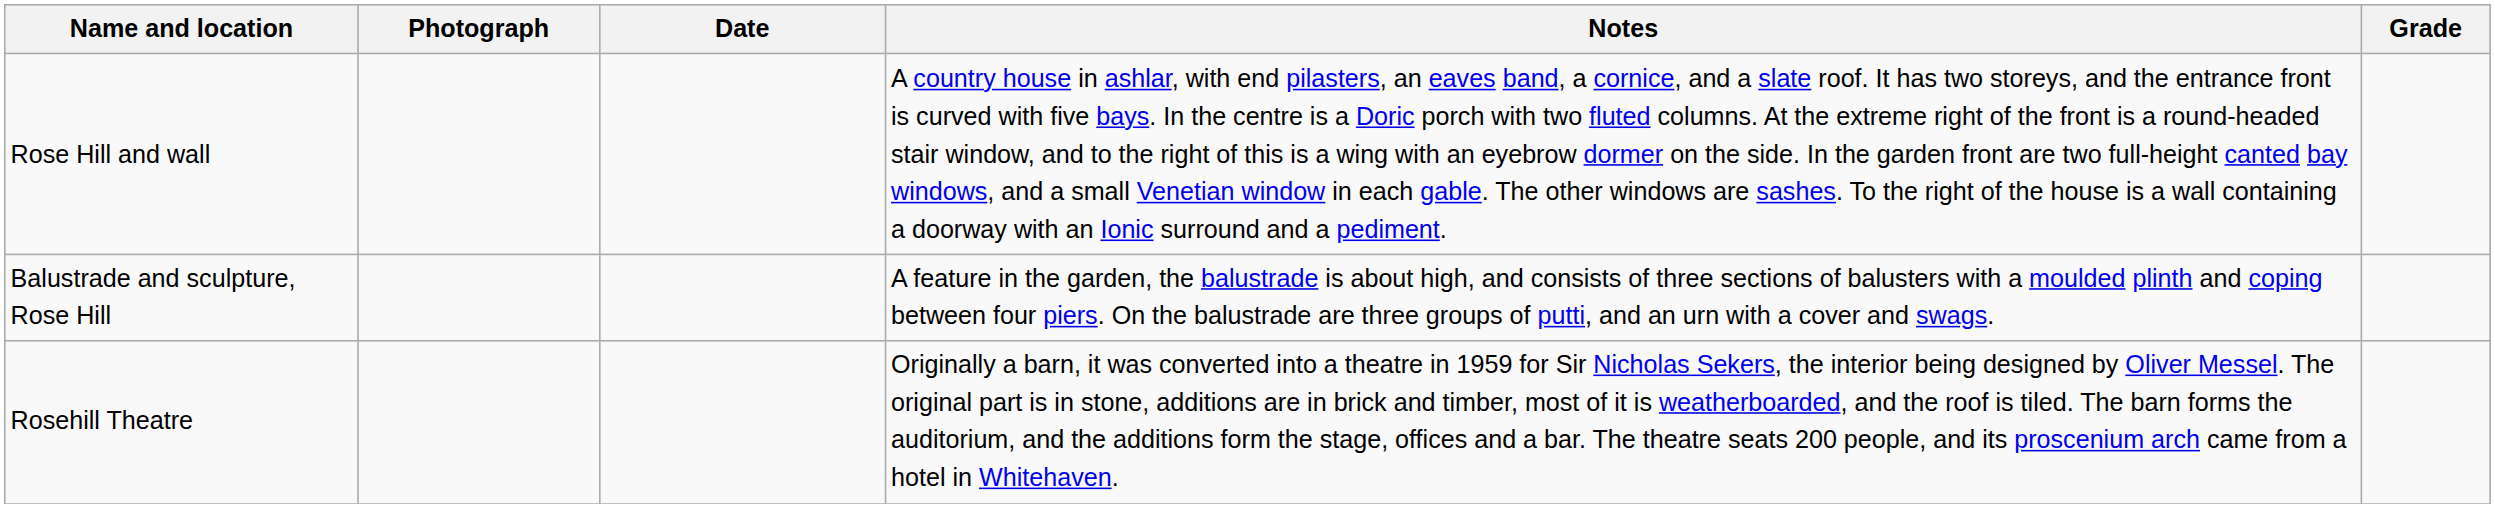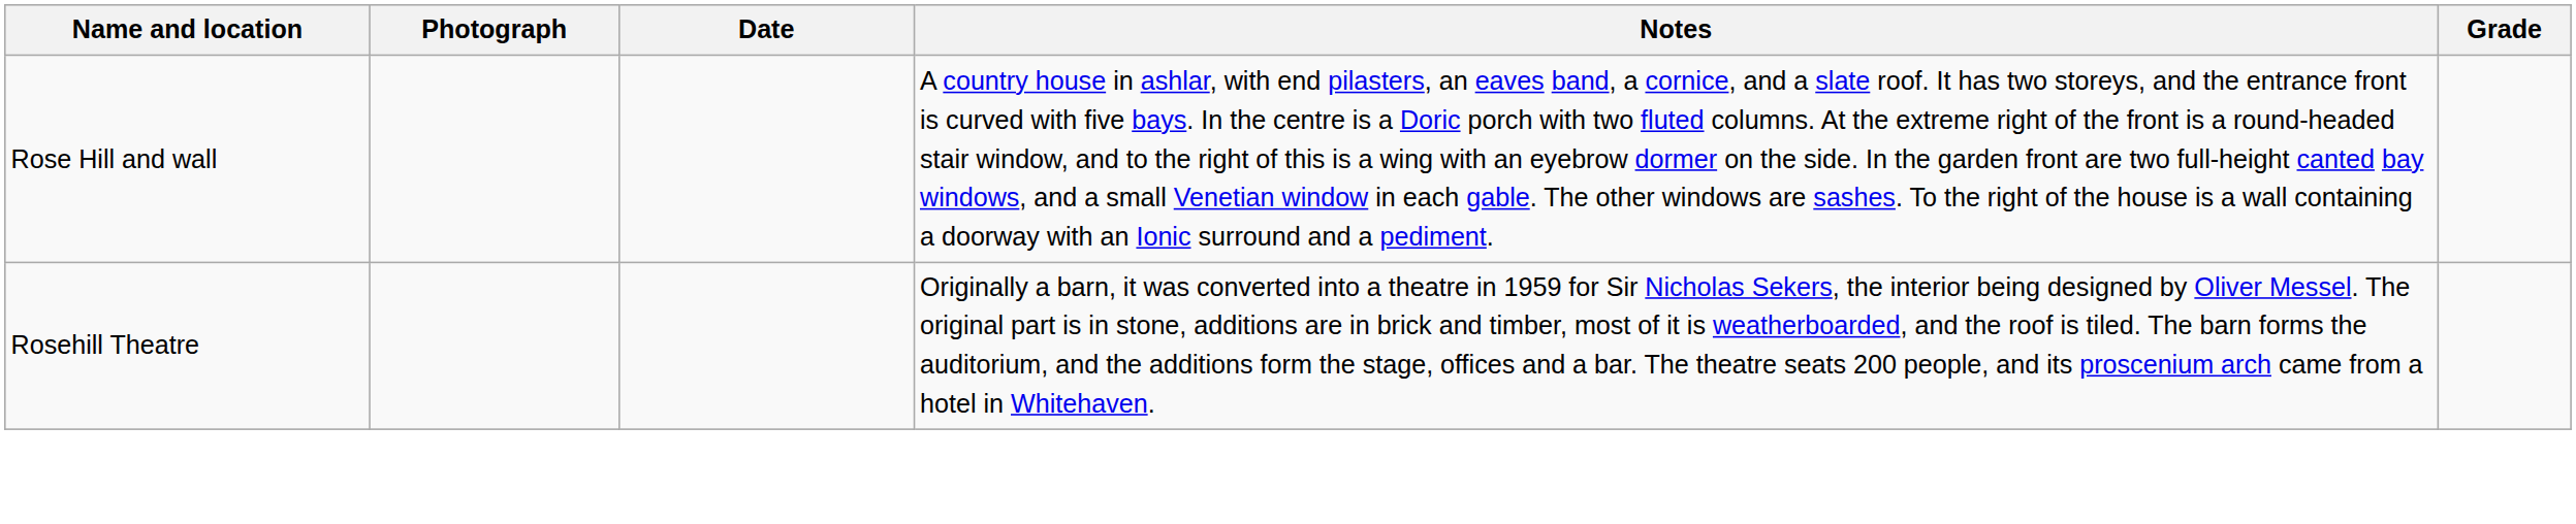 <table class="wikitable sortable plainrowheaders" style="width:100%; border:0; text-align:left; line-height:150%;">
 <tr>
 <th scope="col"  style="width:150px">Name and location</th>
 <th scope="col"  style="width:100px" class="unsortable">Photograph</th>
 <th scope="col"  style="width:120px">Date</th>
 <th scope="col"  style="width:650px" class="unsortable">Notes</th>
 <th scope="col"  style="width:50px">Grade</th>
 </tr>
 <tr>
 <td>Rose Hill and wall<br><small></small></td>
 <td></td>
 <td align="center"></td>
 <td>A <a href='#'>country house</a> in <a href='#'>ashlar</a>, with end <a href='#'>pilasters</a>, an <a href='#'>eaves</a> <a href='#'>band</a>, a <a href='#'>cornice</a>, and a <a href='#'>slate</a> roof.  It has two storeys, and the entrance front is curved with five <a href='#'>bays</a>.  In the centre is a <a href='#'>Doric</a> porch with two <a href='#'>fluted</a> columns.  At the extreme right of the front is a round-headed stair window, and to the right of this is a wing with an eyebrow <a href='#'>dormer</a> on the side.  In the garden front are two full-height <a href='#'>canted</a> <a href='#'>bay windows</a>, and a small <a href='#'>Venetian window</a> in each <a href='#'>gable</a>.  The other windows are <a href='#'>sashes</a>.  To the right of the house is a wall containing a doorway with an <a href='#'>Ionic</a> surround and a <a href='#'>pediment</a>.</td>
 <td align="center" ></td>
 </tr>
 <tr>
-<td>Balustrade and sculpture, Rose Hill<br><small></small></td>
-<td></td>
-<td align="center"></td>
-<td>A feature in the garden, the <a href='#'>balustrade</a> is about  high, and consists of three sections of balusters with a <a href='#'>moulded</a> <a href='#'>plinth</a> and <a href='#'>coping</a> between four <a href='#'>piers</a>.  On the balustrade are three groups of <a href='#'>putti</a>, and an urn with a cover and <a href='#'>swags</a>.</td>
-<td align="center" ></td>
-</tr>
-<tr>
 <td>Rosehill Theatre<br><small></small></td>
 <td></td>
 <td align="center"></td>
 <td>Originally a barn, it was converted into a theatre in 1959 for Sir <a href='#'>Nicholas Sekers</a>, the interior being designed by <a href='#'>Oliver Messel</a>.  The original part is in stone, additions are in brick and timber, most of it is <a href='#'>weatherboarded</a>, and the roof is tiled.  The barn forms the auditorium, and the additions form the stage, offices and a bar.  The theatre seats 200 people, and its <a href='#'>proscenium arch</a> came from a hotel in <a href='#'>Whitehaven</a>.</td>
 <td align="center" ></td>
 </tr>
 <tr>
 </tr>
 </table>
